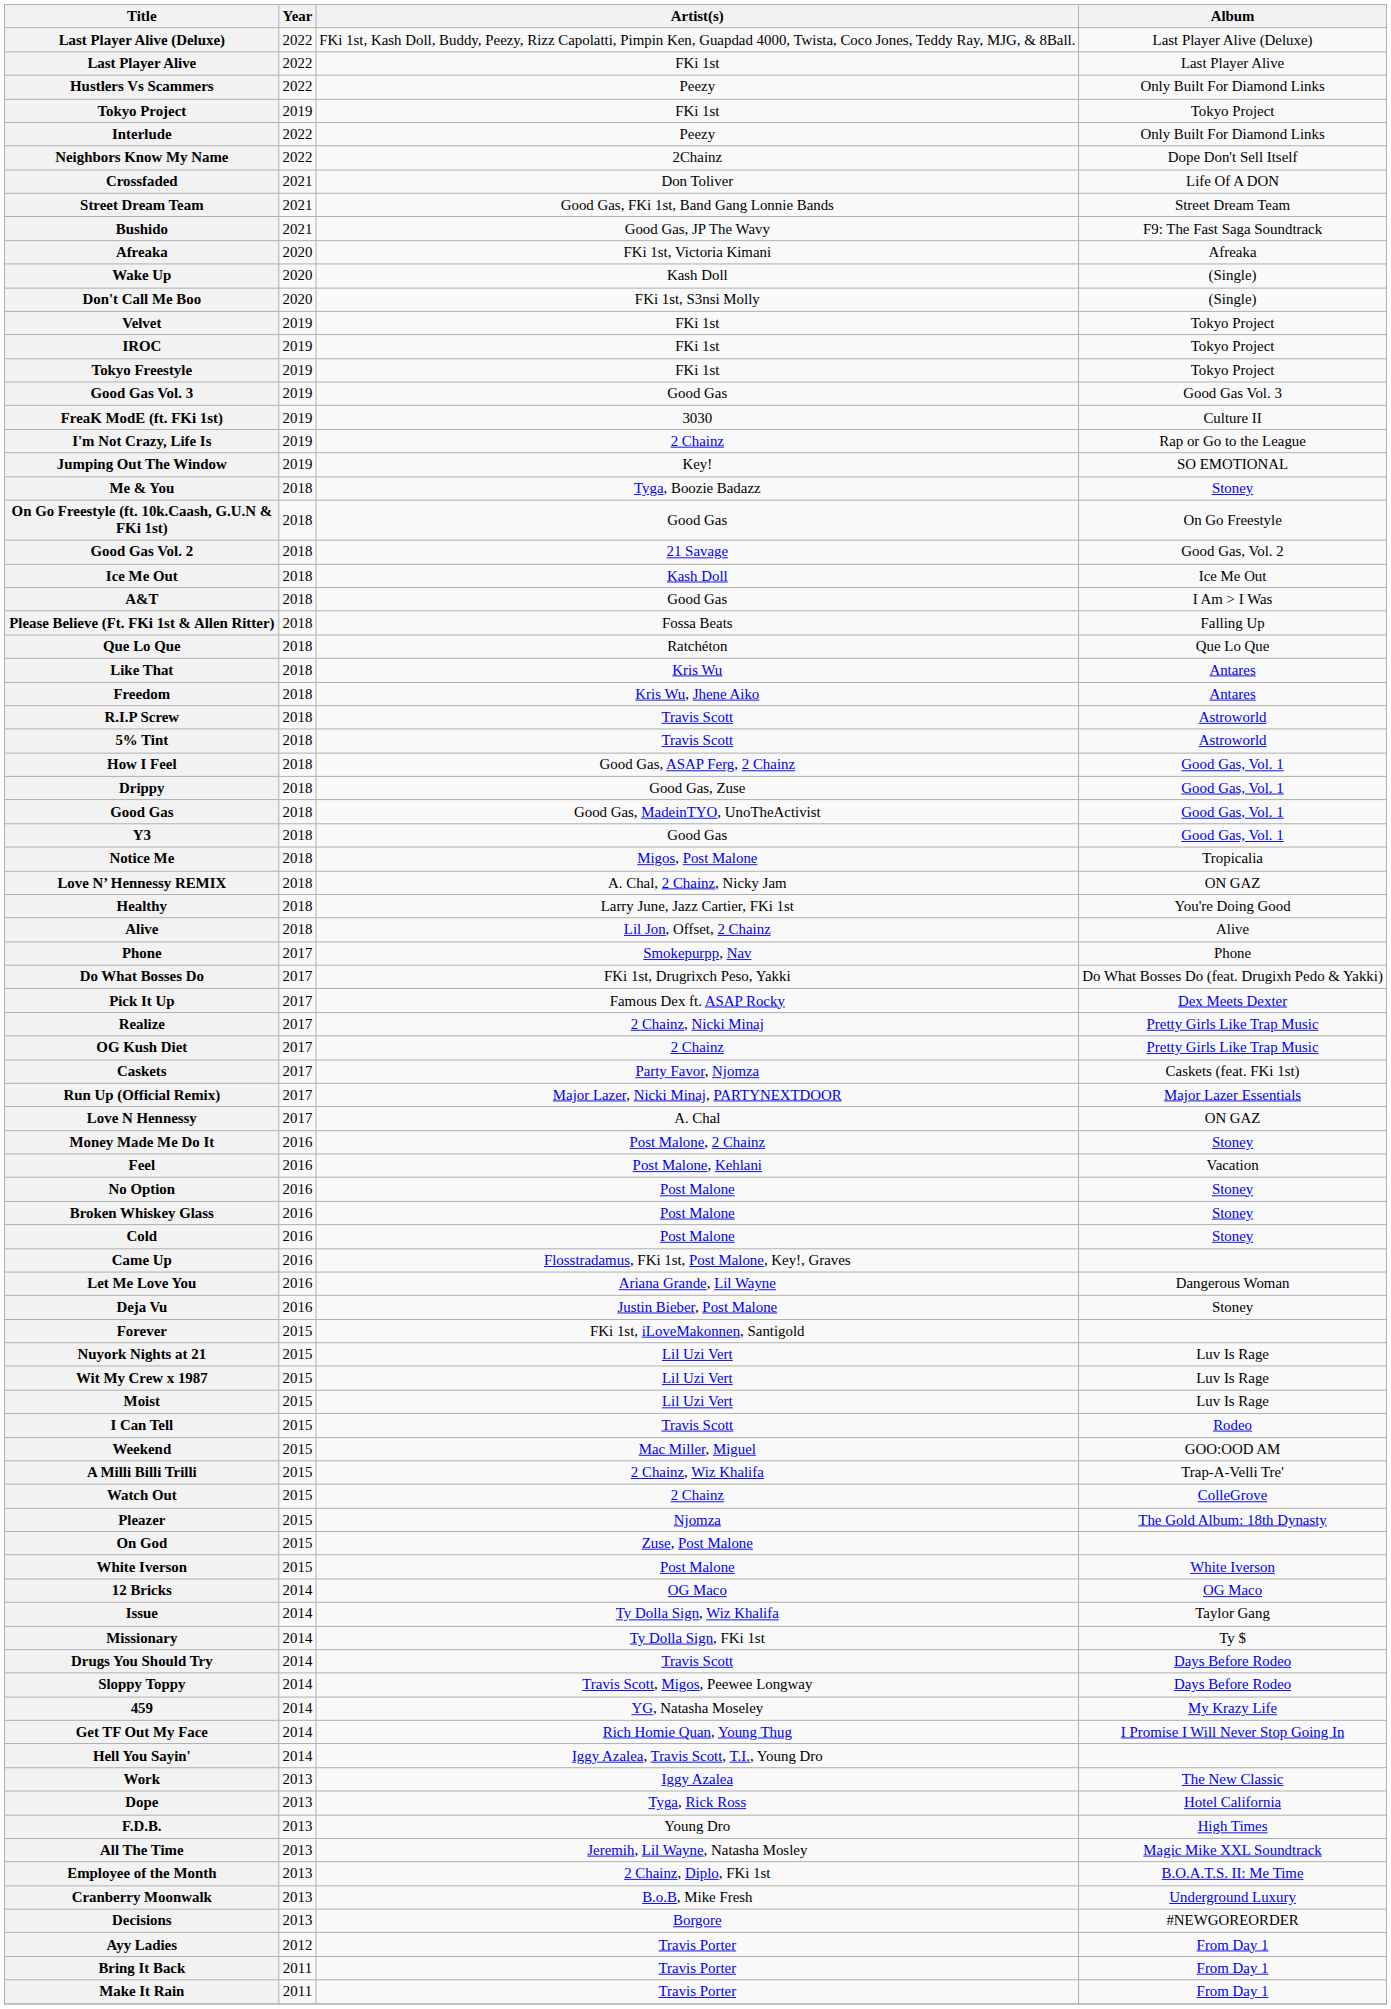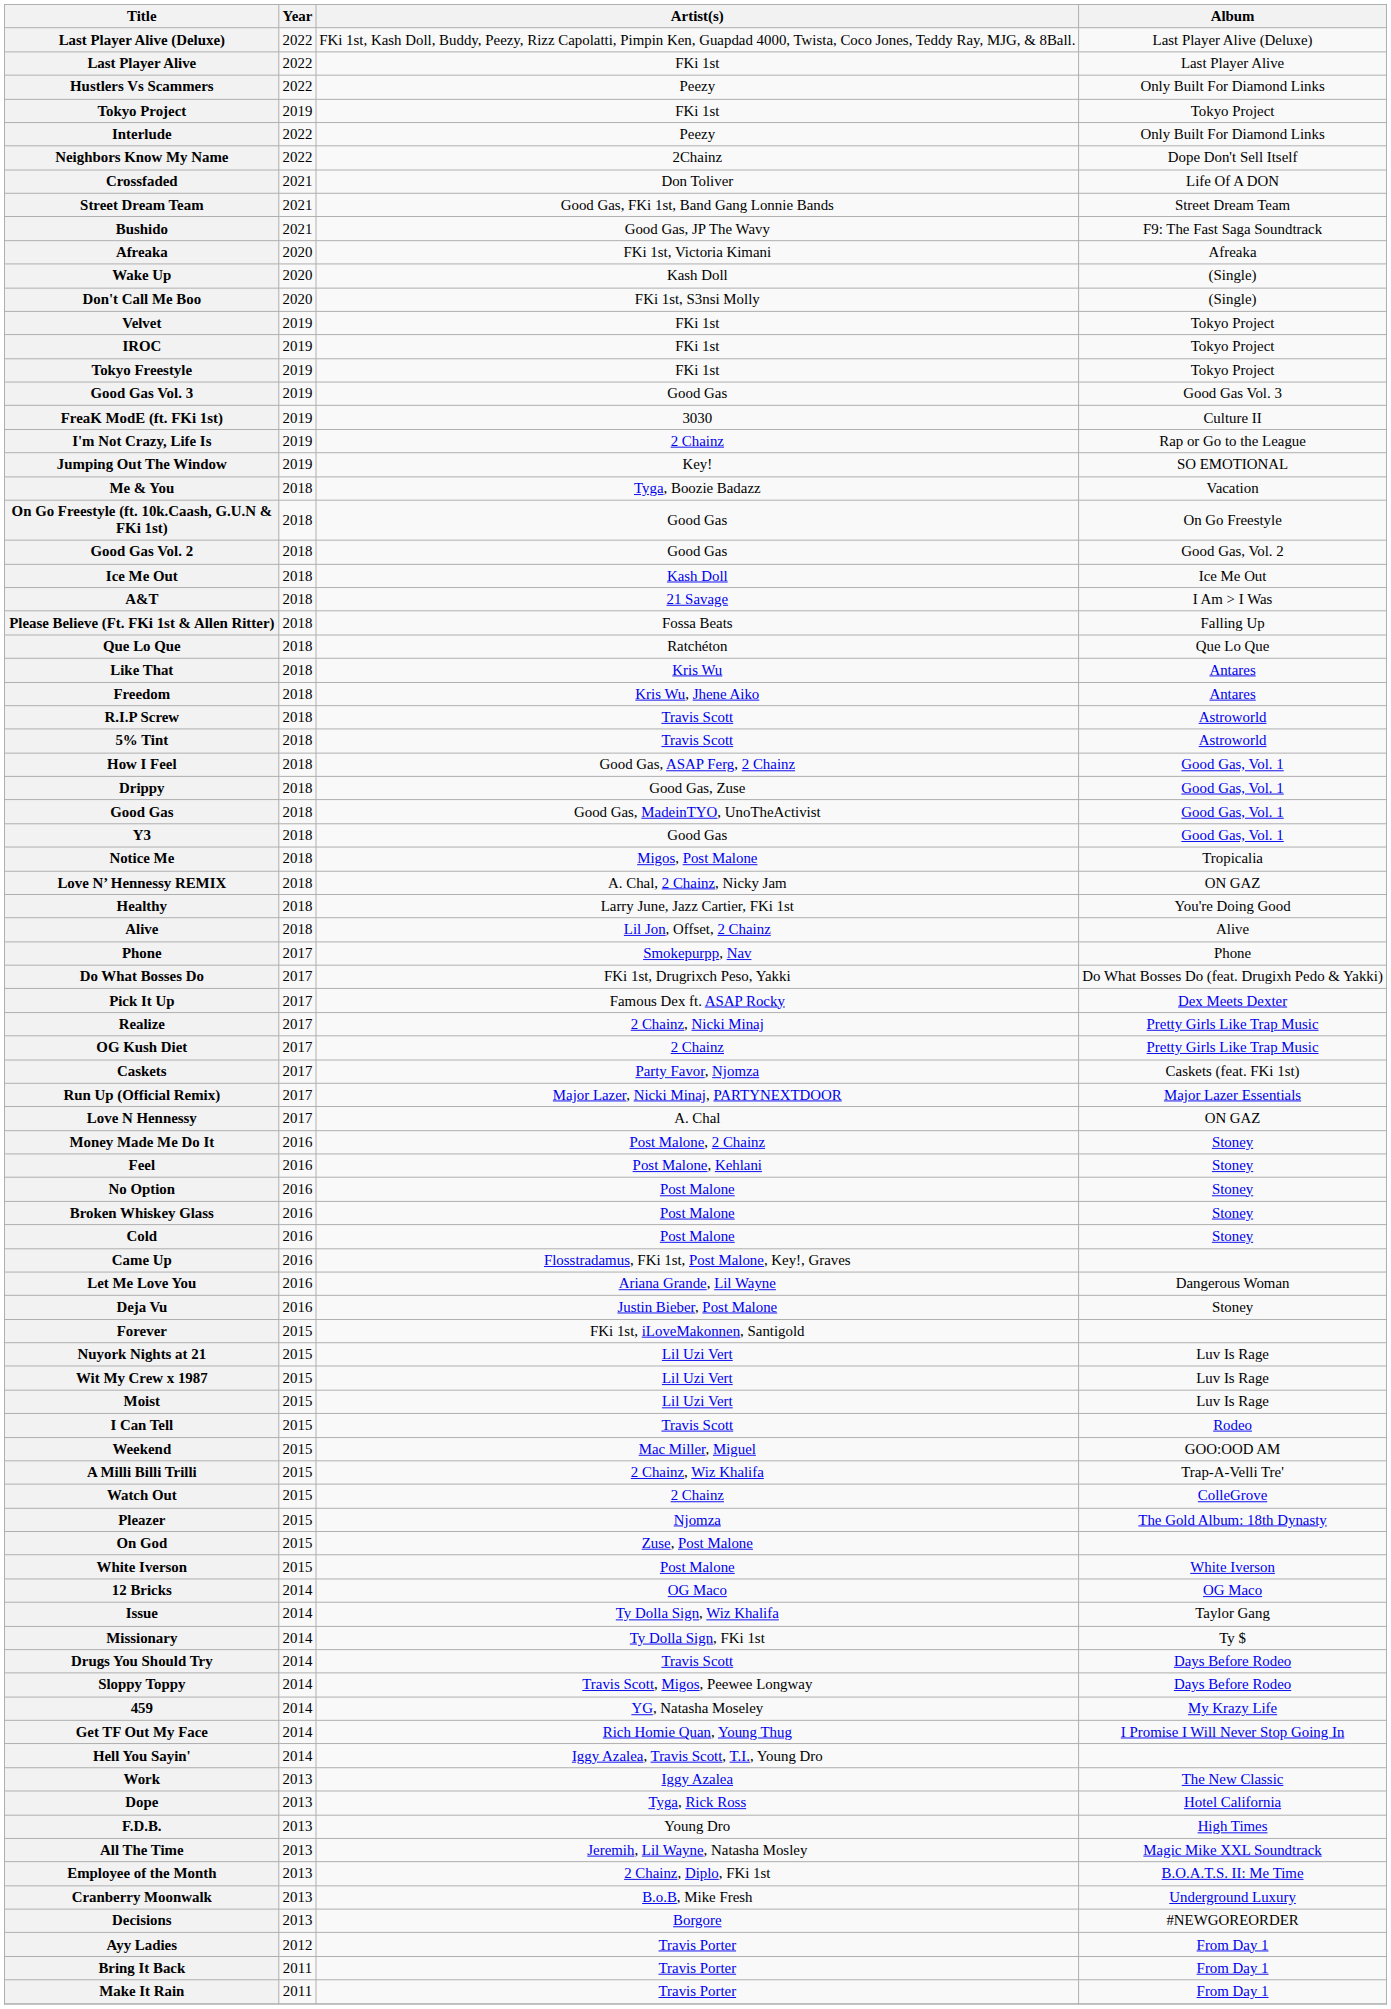 <table class="wikitable plainrowheaders" style="text-align:center;">
 <tr>
 <th scope="col" style="width:18em;">Title</th>
 <th scope="col">Year</th>
 <th scope="col">Artist(s)</th>
 <th scope="col">Album</th>
 </tr>
 <tr>
 <th>Last Player Alive (Deluxe)</th>
 <td>2022</td>
 <td>FKi 1st, Kash Doll, Buddy, Peezy, Rizz Capolatti, Pimpin Ken, Guapdad 4000, Twista, Coco Jones, Teddy Ray, MJG, & 8Ball.</td>
 <td>Last Player Alive (Deluxe)</td>
 </tr>
 <tr>
 <th>Last Player Alive</th>
 <td>2022</td>
 <td>FKi 1st</td>
 <td>Last Player Alive</td>
 </tr>
 <tr>
 <th>Hustlers Vs Scammers</th>
 <td>2022</td>
 <td>Peezy</td>
 <td>Only Built For Diamond Links</td>
 </tr>
 <tr>
 <th>Tokyo Project</th>
 <td>2019</td>
 <td>FKi 1st</td>
 <td>Tokyo Project</td>
 </tr>
 <tr>
 <th>Interlude</th>
 <td>2022</td>
 <td>Peezy</td>
 <td>Only Built For Diamond Links</td>
 </tr>
 <tr>
 <th>Neighbors Know My Name</th>
 <td>2022</td>
 <td>2Chainz</td>
 <td>Dope Don't Sell Itself</td>
 </tr>
 <tr>
 <th>Crossfaded</th>
 <td>2021</td>
 <td>Don Toliver</td>
 <td>Life Of A DON</td>
 </tr>
 <tr>
 <th>Street Dream Team</th>
 <td>2021</td>
 <td>Good Gas, FKi 1st, Band Gang Lonnie Bands</td>
 <td>Street Dream Team</td>
 </tr>
 <tr>
 <th>Bushido</th>
 <td>2021</td>
 <td>Good Gas, JP The Wavy</td>
 <td>F9: The Fast Saga Soundtrack</td>
 </tr>
 <tr>
 <th>Afreaka</th>
 <td>2020</td>
 <td>FKi 1st, Victoria Kimani</td>
 <td>Afreaka</td>
 </tr>
 <tr>
 <th>Wake Up</th>
 <td>2020</td>
 <td>Kash Doll</td>
 <td>(Single)</td>
 </tr>
 <tr>
 <th>Don't Call Me Boo</th>
 <td>2020</td>
 <td>FKi 1st, S3nsi Molly</td>
 <td>(Single)</td>
 </tr>
 <tr>
 <th>Velvet</th>
 <td>2019</td>
 <td>FKi 1st</td>
 <td>Tokyo Project</td>
 </tr>
 <tr>
 <th>IROC</th>
 <td>2019</td>
 <td>FKi 1st</td>
 <td>Tokyo Project</td>
 </tr>
 <tr>
 <th>Tokyo Freestyle</th>
 <td>2019</td>
 <td>FKi 1st</td>
 <td>Tokyo Project</td>
 </tr>
 <tr>
 <th>Good Gas Vol. 3</th>
 <td>2019</td>
 <td>Good Gas</td>
 <td>Good Gas Vol. 3</td>
 </tr>
 <tr>
 <th>FreaK ModE (ft. FKi 1st)</th>
 <td>2019</td>
 <td>3030</td>
 <td>Culture II</td>
 </tr>
 <tr>
 <th>I'm Not Crazy, Life Is</th>
 <td>2019</td>
 <td><a href='#'>2 Chainz</a></td>
 <td>Rap or Go to the League</td>
 </tr>
 <tr>
 <th>Jumping Out The Window</th>
 <td>2019</td>
 <td>Key!</td>
 <td>SO EMOTIONAL</td>
 </tr>
 <tr>
 <th>Me & You</th>
 <td>2018</td>
 <td><a href='#'>Tyga</a>, Boozie Badazz</td>
-<td><a href='#'>Stoney</a></td>
+<td>Vacation</td>
 </tr>
 <tr>
 <th>On Go Freestyle (ft. 10k.Caash, G.U.N & FKi 1st)</th>
 <td>2018</td>
 <td>Good Gas</td>
 <td>On Go Freestyle</td>
 </tr>
 <tr>
 <th>Good Gas Vol. 2</th>
 <td>2018</td>
-<td><a href='#'>21 Savage</a></td>
+<td>Good Gas</td>
 <td>Good Gas, Vol. 2</td>
 </tr>
 <tr>
 <th>Ice Me Out</th>
 <td>2018</td>
 <td><a href='#'>Kash Doll</a></td>
 <td>Ice Me Out</td>
 </tr>
 <tr>
 <th>A&T</th>
 <td>2018</td>
-<td>Good Gas</td>
+<td><a href='#'>21 Savage</a></td>
 <td>I Am > I Was</td>
 </tr>
 <tr>
 <th>Please Believe (Ft. FKi 1st & Allen Ritter)</th>
 <td>2018</td>
 <td>Fossa Beats</td>
 <td>Falling Up</td>
 </tr>
 <tr>
 <th>Que Lo Que</th>
 <td>2018</td>
 <td>Ratchéton</td>
 <td>Que Lo Que</td>
 </tr>
 <tr>
 <th>Like That</th>
 <td>2018</td>
 <td><a href='#'>Kris Wu</a></td>
 <td><a href='#'>Antares</a></td>
 </tr>
 <tr>
 <th>Freedom</th>
 <td>2018</td>
 <td><a href='#'>Kris Wu</a>, <a href='#'>Jhene Aiko</a></td>
 <td><a href='#'>Antares</a></td>
 </tr>
 <tr>
 <th>R.I.P Screw</th>
 <td>2018</td>
 <td><a href='#'>Travis Scott</a></td>
 <td><a href='#'>Astroworld</a></td>
 </tr>
 <tr>
 <th>5% Tint</th>
 <td>2018</td>
 <td><a href='#'>Travis Scott</a></td>
 <td><a href='#'>Astroworld</a></td>
 </tr>
 <tr>
 <th>How I Feel</th>
 <td>2018</td>
 <td>Good Gas, <a href='#'>ASAP Ferg</a>, <a href='#'>2 Chainz</a></td>
 <td><a href='#'>Good Gas, Vol. 1</a></td>
 </tr>
 <tr>
 <th>Drippy</th>
 <td>2018</td>
 <td>Good Gas, Zuse</td>
 <td><a href='#'>Good Gas, Vol. 1</a></td>
 </tr>
 <tr>
 <th>Good Gas</th>
 <td>2018</td>
 <td>Good Gas, <a href='#'>MadeinTYO</a>, UnoTheActivist</td>
 <td><a href='#'>Good Gas, Vol. 1</a></td>
 </tr>
 <tr>
 <th>Y3</th>
 <td>2018</td>
 <td>Good Gas</td>
 <td><a href='#'>Good Gas, Vol. 1</a></td>
 </tr>
 <tr>
 <th>Notice Me</th>
 <td>2018</td>
 <td><a href='#'>Migos</a>, <a href='#'>Post Malone</a></td>
 <td>Tropicalia</td>
 </tr>
 <tr>
 <th>Love N’ Hennessy REMIX</th>
 <td>2018</td>
 <td>A. Chal, <a href='#'>2 Chainz</a>, Nicky Jam</td>
 <td>ON GAZ</td>
 </tr>
 <tr>
 <th>Healthy</th>
 <td>2018</td>
 <td>Larry June, Jazz Cartier, FKi 1st</td>
 <td>You're Doing Good</td>
 </tr>
 <tr>
 <th>Alive</th>
 <td>2018</td>
 <td><a href='#'>Lil Jon</a>, Offset, <a href='#'>2 Chainz</a></td>
 <td>Alive</td>
 </tr>
 <tr>
 <th>Phone</th>
 <td>2017</td>
 <td><a href='#'>Smokepurpp</a>, <a href='#'>Nav</a></td>
 <td>Phone</td>
 </tr>
 <tr>
 <th>Do What Bosses Do</th>
 <td>2017</td>
 <td>FKi 1st, Drugrixch Peso, Yakki</td>
 <td>Do What Bosses Do (feat. Drugixh Pedo & Yakki)</td>
 </tr>
 <tr>
 <th>Pick It Up</th>
 <td>2017</td>
 <td>Famous Dex ft. <a href='#'>ASAP Rocky</a></td>
 <td><a href='#'>Dex Meets Dexter</a></td>
 </tr>
 <tr>
 <th>Realize</th>
 <td>2017</td>
 <td><a href='#'>2 Chainz</a>, <a href='#'>Nicki Minaj</a></td>
 <td><a href='#'>Pretty Girls Like Trap Music</a></td>
 </tr>
 <tr>
 <th>OG Kush Diet</th>
 <td>2017</td>
 <td><a href='#'>2 Chainz</a></td>
 <td><a href='#'>Pretty Girls Like Trap Music</a></td>
 </tr>
 <tr>
 <th>Caskets</th>
 <td>2017</td>
 <td><a href='#'>Party Favor</a>, <a href='#'>Njomza</a></td>
 <td>Caskets (feat. FKi 1st)</td>
 </tr>
 <tr>
 <th>Run Up (Official Remix)</th>
 <td>2017</td>
 <td><a href='#'>Major Lazer</a>, <a href='#'>Nicki Minaj</a>, <a href='#'>PARTYNEXTDOOR</a></td>
 <td><a href='#'>Major Lazer Essentials</a></td>
 </tr>
 <tr>
 <th>Love N Hennessy</th>
 <td>2017</td>
 <td>A. Chal</td>
 <td>ON GAZ</td>
 </tr>
 <tr>
 <th>Money Made Me Do It</th>
 <td>2016</td>
 <td><a href='#'>Post Malone</a>, <a href='#'>2 Chainz</a></td>
 <td><a href='#'>Stoney</a></td>
 </tr>
 <tr>
 <th>Feel</th>
 <td>2016</td>
 <td><a href='#'>Post Malone</a>, <a href='#'>Kehlani</a></td>
-<td>Vacation</td>
+<td><a href='#'>Stoney</a></td>
 </tr>
 <tr>
 <th>No Option</th>
 <td>2016</td>
 <td><a href='#'>Post Malone</a></td>
 <td><a href='#'>Stoney</a></td>
 </tr>
 <tr>
 <th>Broken Whiskey Glass</th>
 <td>2016</td>
 <td><a href='#'>Post Malone</a></td>
 <td><a href='#'>Stoney</a></td>
 </tr>
 <tr>
 <th>Cold</th>
 <td>2016</td>
 <td><a href='#'>Post Malone</a></td>
 <td><a href='#'>Stoney</a></td>
 </tr>
 <tr>
 <th>Came Up</th>
 <td>2016</td>
 <td><a href='#'>Flosstradamus</a>, FKi 1st, <a href='#'>Post Malone</a>, Key!, Graves</td>
 <td></td>
 </tr>
 <tr>
 <th>Let Me Love You</th>
 <td>2016</td>
 <td><a href='#'>Ariana Grande</a>, <a href='#'>Lil Wayne</a></td>
 <td>Dangerous Woman</td>
 </tr>
 <tr>
 <th>Deja Vu</th>
 <td>2016</td>
 <td><a href='#'>Justin Bieber</a>, <a href='#'>Post Malone</a></td>
 <td>Stoney</td>
 </tr>
 <tr>
 <th>Forever</th>
 <td>2015</td>
 <td>FKi 1st, <a href='#'>iLoveMakonnen</a>, Santigold</td>
 <td></td>
 </tr>
 <tr>
 <th>Nuyork Nights at 21</th>
 <td>2015</td>
 <td><a href='#'>Lil Uzi Vert</a></td>
 <td>Luv Is Rage</td>
 </tr>
 <tr>
 <th>Wit My Crew x 1987</th>
 <td>2015</td>
 <td><a href='#'>Lil Uzi Vert</a></td>
 <td>Luv Is Rage</td>
 </tr>
 <tr>
 <th>Moist</th>
 <td>2015</td>
 <td><a href='#'>Lil Uzi Vert</a></td>
 <td>Luv Is Rage</td>
 </tr>
 <tr>
 <th>I Can Tell</th>
 <td>2015</td>
 <td><a href='#'>Travis Scott</a></td>
 <td><a href='#'>Rodeo</a></td>
 </tr>
 <tr>
 <th>Weekend</th>
 <td>2015</td>
 <td><a href='#'>Mac Miller</a>, <a href='#'>Miguel</a></td>
 <td>GOO:OOD AM</td>
 </tr>
 <tr>
 <th>A Milli Billi Trilli</th>
 <td>2015</td>
 <td><a href='#'>2 Chainz</a>, <a href='#'>Wiz Khalifa</a></td>
 <td>Trap-A-Velli Tre'</td>
 </tr>
 <tr>
 <th>Watch Out</th>
 <td>2015</td>
 <td><a href='#'>2 Chainz</a></td>
 <td><a href='#'>ColleGrove</a></td>
 </tr>
 <tr>
 <th>Pleazer</th>
 <td>2015</td>
 <td><a href='#'>Njomza</a></td>
 <td><a href='#'>The Gold Album: 18th Dynasty</a></td>
 </tr>
 <tr>
 <th>On God</th>
 <td>2015</td>
 <td><a href='#'>Zuse</a>, <a href='#'>Post Malone</a></td>
 <td></td>
 </tr>
 <tr>
 <th>White Iverson</th>
 <td>2015</td>
 <td><a href='#'>Post Malone</a></td>
 <td><a href='#'>White Iverson</a></td>
 </tr>
 <tr>
 <th>12 Bricks</th>
 <td>2014</td>
 <td><a href='#'>OG Maco</a></td>
 <td><a href='#'>OG Maco</a></td>
 </tr>
 <tr>
 <th>Issue</th>
 <td>2014</td>
 <td><a href='#'>Ty Dolla Sign</a>, <a href='#'>Wiz Khalifa</a></td>
 <td>Taylor Gang</td>
 </tr>
 <tr>
 <th>Missionary</th>
 <td>2014</td>
 <td><a href='#'>Ty Dolla Sign</a>, FKi 1st</td>
 <td>Ty $</td>
 </tr>
 <tr>
 <th>Drugs You Should Try</th>
 <td>2014</td>
 <td><a href='#'>Travis Scott</a></td>
 <td><a href='#'>Days Before Rodeo</a></td>
 </tr>
 <tr>
 <th>Sloppy Toppy</th>
 <td>2014</td>
 <td><a href='#'>Travis Scott</a>, <a href='#'>Migos</a>, Peewee Longway</td>
 <td><a href='#'>Days Before Rodeo</a></td>
 </tr>
 <tr>
 <th>459</th>
 <td>2014</td>
 <td><a href='#'>YG</a>, Natasha Moseley</td>
 <td><a href='#'>My Krazy Life</a></td>
 </tr>
 <tr>
 <th>Get TF Out My Face</th>
 <td>2014</td>
 <td><a href='#'>Rich Homie Quan</a>, <a href='#'>Young Thug</a></td>
 <td><a href='#'>I Promise I Will Never Stop Going In</a></td>
 </tr>
 <tr>
 <th>Hell You Sayin'</th>
 <td>2014</td>
 <td><a href='#'>Iggy Azalea</a>, <a href='#'>Travis Scott</a>, <a href='#'>T.I.</a>, Young Dro</td>
 <td></td>
 </tr>
 <tr>
 <th>Work</th>
 <td>2013</td>
 <td><a href='#'>Iggy Azalea</a></td>
 <td><a href='#'>The New Classic</a></td>
 </tr>
 <tr>
 <th>Dope</th>
 <td>2013</td>
 <td><a href='#'>Tyga</a>, <a href='#'>Rick Ross</a></td>
 <td><a href='#'>Hotel California</a></td>
 </tr>
 <tr>
 <th>F.D.B.</th>
 <td>2013</td>
 <td>Young Dro</td>
 <td><a href='#'>High Times</a></td>
 </tr>
 <tr>
 <th>All The Time</th>
 <td>2013</td>
 <td><a href='#'>Jeremih</a>, <a href='#'>Lil Wayne</a>, Natasha Mosley</td>
 <td><a href='#'>Magic Mike XXL Soundtrack</a></td>
 </tr>
 <tr>
 <th>Employee of the Month</th>
 <td>2013</td>
 <td><a href='#'>2 Chainz</a>, <a href='#'>Diplo</a>, FKi 1st</td>
 <td><a href='#'>B.O.A.T.S. II: Me Time</a></td>
 </tr>
 <tr>
 <th>Cranberry Moonwalk</th>
 <td>2013</td>
 <td><a href='#'>B.o.B</a>, Mike Fresh</td>
 <td><a href='#'>Underground Luxury</a></td>
 </tr>
 <tr>
 <th>Decisions</th>
 <td>2013</td>
 <td><a href='#'>Borgore</a></td>
 <td>#NEWGOREORDER</td>
 </tr>
 <tr>
 <th>Ayy Ladies</th>
 <td>2012</td>
 <td><a href='#'>Travis Porter</a></td>
 <td><a href='#'>From Day 1</a></td>
 </tr>
 <tr>
 <th>Bring It Back</th>
 <td>2011</td>
 <td><a href='#'>Travis Porter</a></td>
 <td><a href='#'>From Day 1</a></td>
 </tr>
 <tr>
 <th>Make It Rain</th>
 <td>2011</td>
 <td><a href='#'>Travis Porter</a></td>
 <td><a href='#'>From Day 1</a></td>
 </tr>
 <tr>
 </tr>
 </table>
